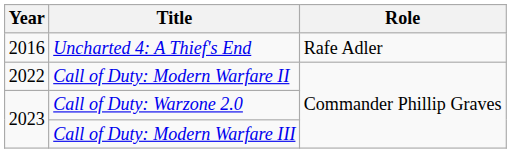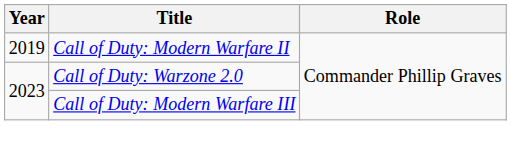 <table class="wikitable">
 <tr>
 <th>Year</th>
 <th>Title</th>
 <th>Role</th>
 </tr>
 <tr>
-<td>2016</td>
-<td><em><a href='#'>Uncharted 4: A Thief's End</a></em></td>
-<td>Rafe Adler</td>
-</tr>
-<tr>
-<td>2022</td>
+<td>2019</td>
 <td><em><a href='#'>Call of Duty: Modern Warfare II</a></em></td>
 <td rowspan="3">Commander Phillip Graves</td>
 </tr>
 <tr>
 <td rowspan="2">2023</td>
 <td><em><a href='#'>Call of Duty: Warzone 2.0</a></em></td>
 </tr>
 <tr>
 <td><a href='#'><em>Call of Duty: Modern Warfare III</em></a></td>
 </tr>
 </table>
